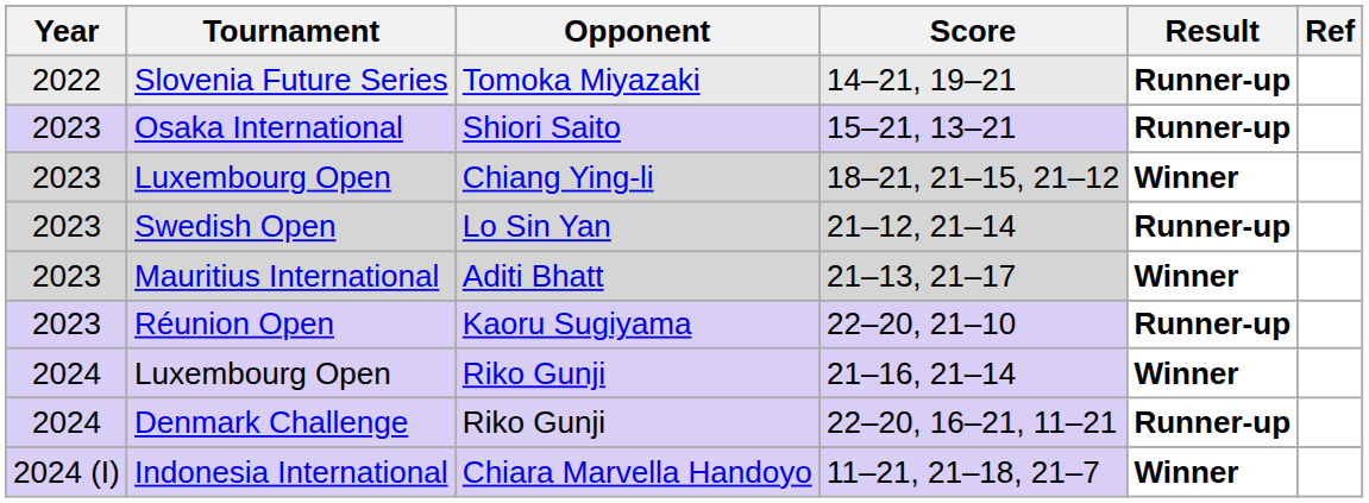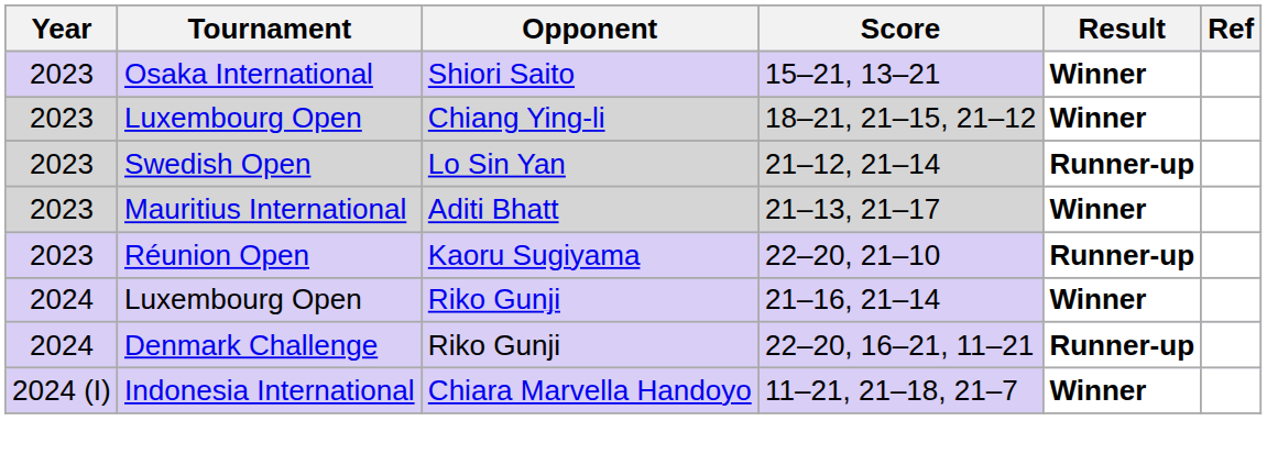 <table class="sortable wikitable" style="font-size: 90%;">
 <tr>
 <th>Year</th>
 <th>Tournament</th>
 <th>Opponent</th>
 <th>Score</th>
 <th>Result</th>
 <th>Ref</th>
 </tr>
-<tr style="background:#E9E9E9">
-<td align="center">2022</td>
-<td align="left"><a href='#'>Slovenia Future Series</a></td>
-<td align="left"> <a href='#'>Tomoka Miyazaki</a></td>
-<td align="left">14–21, 19–21</td>
-<td style="text-align:left; background:white"> <strong>Runner-up</strong></td>
-<td style="text-align:center; background:white"></td>
-</tr>
 <tr style="background:#D8CEF6">
 <td align="center">2023</td>
 <td align="left"><a href='#'>Osaka International</a></td>
 <td align="left"> <a href='#'>Shiori Saito</a></td>
 <td align="left">15–21, 13–21</td>
-<td style="text-align:left; background:white"> <strong>Runner-up</strong></td>
+<td style="text-align:left; background:white"> <strong>Winner</strong></td>
 <td style="text-align:center; background:white"></td>
 </tr>
 <tr style="background:#D5D5D5">
 <td align="center">2023</td>
 <td align="left"><a href='#'>Luxembourg Open</a></td>
 <td align="left"> <a href='#'>Chiang Ying-li</a></td>
 <td align="left">18–21, 21–15, 21–12</td>
 <td style="text-align:left; background:white"> <strong>Winner</strong></td>
 <td style="text-align:center; background:white"></td>
 </tr>
 <tr style="background:#D5D5D5">
 <td align="center">2023</td>
 <td align="left"><a href='#'>Swedish Open</a></td>
 <td align="left"> <a href='#'>Lo Sin Yan</a></td>
 <td align="left">21–12, 21–14</td>
 <td style="text-align:left; background:white"> <strong>Runner-up</strong></td>
 <td style="text-align:center; background:white"></td>
 </tr>
 <tr style="background:#D5D5D5">
 <td align="center">2023</td>
 <td align="left"><a href='#'>Mauritius International</a></td>
 <td align="left"> <a href='#'>Aditi Bhatt</a></td>
 <td align="left">21–13, 21–17</td>
 <td style="text-align:left; background:white"> <strong>Winner</strong></td>
 <td style="text-align:center; background:white"></td>
 </tr>
 <tr style="background:#D8CEF6">
 <td align="center">2023</td>
 <td align="left"><a href='#'>Réunion Open</a></td>
 <td align="left"> <a href='#'>Kaoru Sugiyama</a></td>
 <td align="left">22–20, 21–10</td>
 <td style="text-align:left; background:white"> <strong>Runner-up</strong></td>
 <td style="text-align:center; background:white"></td>
 </tr>
 <tr style="background:#D8CEF6">
 <td align="center">2024</td>
 <td align="left">Luxembourg Open</td>
 <td align="left"> <a href='#'>Riko Gunji</a></td>
 <td align="left">21–16, 21–14</td>
 <td style="text-align:left; background:white"> <strong>Winner</strong></td>
 <td style="text-align:center; background:white"></td>
 </tr>
 <tr style="background:#D8CEF6">
 <td align="center">2024</td>
 <td align="left"><a href='#'>Denmark Challenge</a></td>
 <td align="left"> Riko Gunji</td>
 <td align="left">22–20, 16–21, 11–21</td>
 <td style="text-align:left; background:white"> <strong>Runner-up</strong></td>
 <td style="text-align:center; background:white"></td>
 </tr>
 <tr style="background:#D8CEF6">
 <td align="center">2024 (I)</td>
 <td align="left"><a href='#'>Indonesia International</a></td>
 <td align="left"> <a href='#'>Chiara Marvella Handoyo</a></td>
 <td align="left">11–21, 21–18, 21–7</td>
 <td style="text-align:left; background:white"> <strong>Winner</strong></td>
 <td style="text-align:center; background:white"></td>
 </tr>
 </table>
